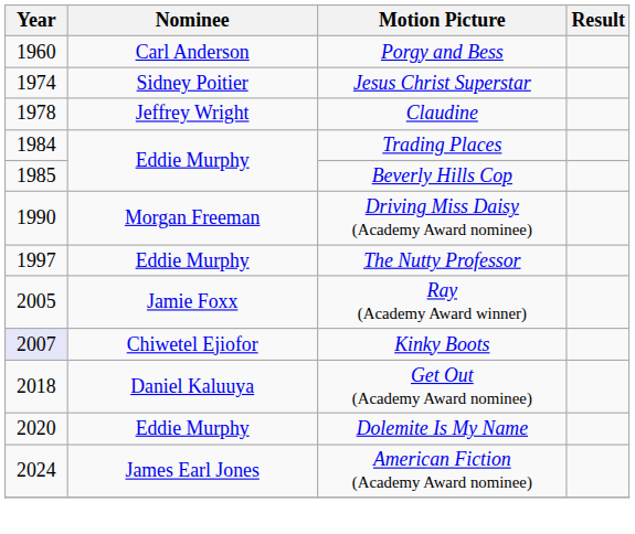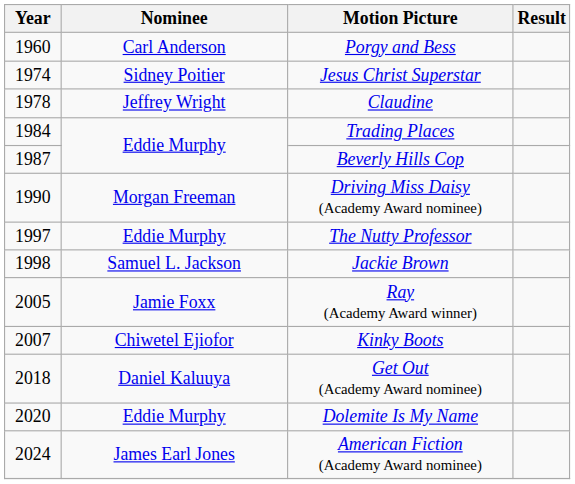 <table class="wikitable" style="text-align: center">
 <tr>
 <th style="width:10%;">Year</th>
 <th style="width:40%;">Nominee</th>
 <th style="width:40%;">Motion Picture</th>
 <th style="width:10%;">Result</th>
 </tr>
 <tr>
 <td style="text-align:center;">1960</td>
 <td><a href='#'>Carl Anderson</a></td>
 <td><em><a href='#'>Porgy and Bess</a></em></td>
 <td></td>
 </tr>
 <tr>
 <td style="text-align:center;">1974</td>
 <td><a href='#'>Sidney Poitier</a></td>
 <td><em><a href='#'>Jesus Christ Superstar</a></em></td>
 <td></td>
 </tr>
 <tr>
 <td style="text-align:center;">1978</td>
 <td><a href='#'>Jeffrey Wright</a></td>
 <td><em><a href='#'>Claudine</a></em></td>
 <td></td>
 </tr>
 <tr>
 <td style="text-align:center;">1984</td>
 <td rowspan="2"><a href='#'>Eddie Murphy</a></td>
 <td><em><a href='#'>Trading Places</a></em></td>
 <td></td>
 </tr>
 <tr>
-<td style="text-align:center;">1985</td>
+<td style="text-align:center;">1987</td>
 <td><em><a href='#'>Beverly Hills Cop</a></em></td>
 <td></td>
 </tr>
 <tr>
 <td style="text-align:center;">1990</td>
 <td><a href='#'>Morgan Freeman</a></td>
 <td><em><a href='#'>Driving Miss Daisy</a></em><br><small>(Academy Award nominee)</small></td>
 <td></td>
 </tr>
 <tr>
 <td style="text-align:center;">1997</td>
 <td><a href='#'>Eddie Murphy</a></td>
 <td><em><a href='#'>The Nutty Professor</a></em></td>
 <td></td>
 </tr>
 <tr>
+<td style="text-align:center;">1998</td>
+<td><a href='#'>Samuel L. Jackson</a></td>
+<td><em><a href='#'>Jackie Brown</a></em></td>
+<td></td>
+</tr>
+<tr>
 <td style="text-align:center;">2005</td>
 <td><a href='#'>Jamie Foxx</a></td>
 <td><em><a href='#'>Ray</a></em><br><small>(Academy Award winner)</small></td>
 <td></td>
 </tr>
 <tr>
-<td style="background: lavender; text-align:center;">2007</td>
+<td style="text-align:center;">2007</td>
 <td><a href='#'>Chiwetel Ejiofor</a></td>
 <td><em><a href='#'>Kinky Boots</a></em></td>
 <td></td>
 </tr>
 <tr>
 <td style="text-align:center;">2018</td>
 <td><a href='#'>Daniel Kaluuya</a></td>
 <td><em><a href='#'>Get Out</a></em><br><small>(Academy Award nominee)</small></td>
 <td></td>
 </tr>
 <tr>
 <td style="text-align:center;">2020</td>
 <td><a href='#'>Eddie Murphy</a></td>
 <td><em><a href='#'>Dolemite Is My Name</a></em></td>
 <td></td>
 </tr>
 <tr>
 <td>2024</td>
 <td><a href='#'>James Earl Jones</a></td>
 <td><em><a href='#'>American Fiction</a></em><br><small>(Academy Award nominee)</small></td>
 <td></td>
 </tr>
 <tr>
 </tr>
 </table>
